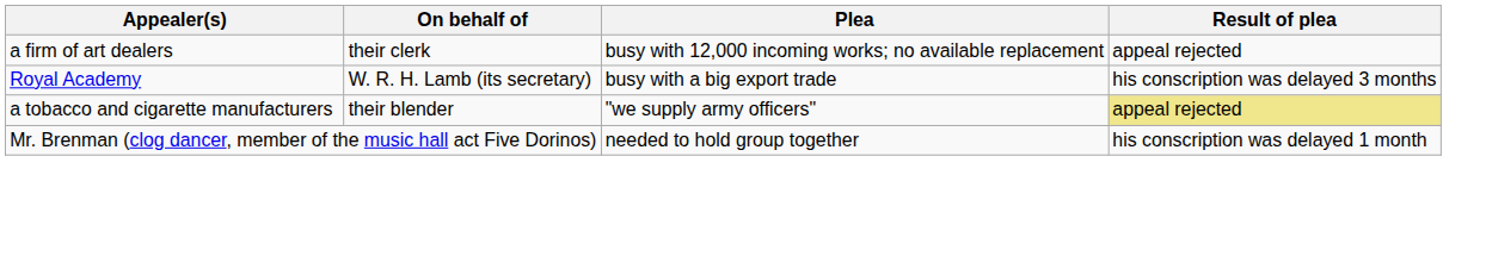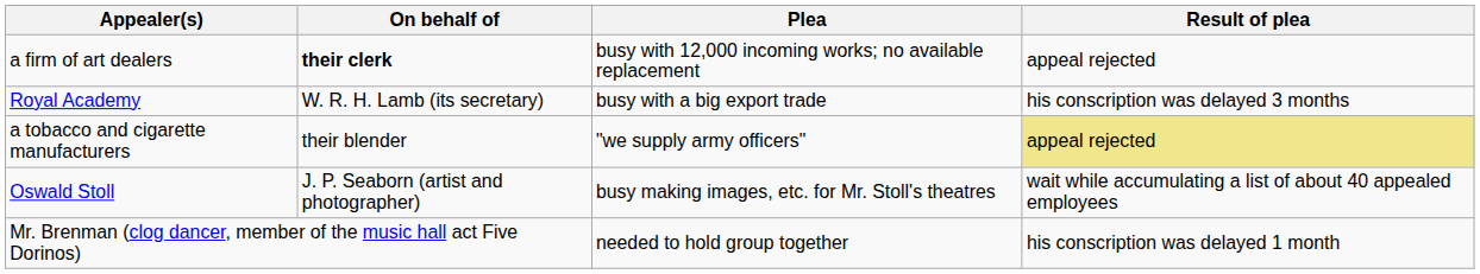 <table class="wikitable">
 <tr>
 <th>Appealer(s)</th>
 <th>On behalf of</th>
 <th>Plea</th>
 <th>Result of plea</th>
 </tr>
 <tr>
 <td>a firm of art dealers</td>
-<td>their clerk</td>
+<td><strong>their clerk</strong></td>
 <td>busy with 12,000 incoming works; no available replacement</td>
 <td>appeal rejected</td>
 </tr>
 <tr>
 <td><a href='#'>Royal Academy</a></td>
 <td>W. R. H. Lamb (its secretary)</td>
 <td>busy with a big export trade</td>
 <td>his conscription was delayed 3 months</td>
 </tr>
 <tr>
 <td>a tobacco and cigarette manufacturers</td>
 <td>their blender</td>
 <td>"we supply army officers"</td>
 <td style="background: khaki;">appeal rejected</td>
 </tr>
 <tr>
+<td><a href='#'>Oswald Stoll</a></td>
+<td>J. P. Seaborn (artist and photographer)</td>
+<td>busy making images, etc. for Mr. Stoll's theatres</td>
+<td>wait while accumulating a list of about 40 appealed employees</td>
+</tr>
+<tr>
 <td colspan="2">Mr. Brenman (<a href='#'>clog dancer</a>, member of the <a href='#'>music hall</a> act Five Dorinos)</td>
 <td>needed to hold group together</td>
 <td>his conscription was delayed 1 month</td>
 </tr>
 </table>
